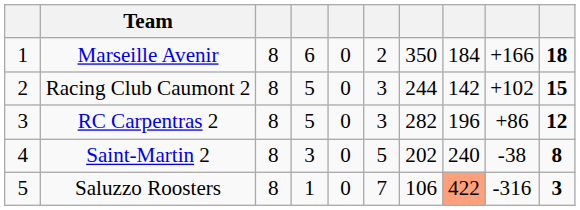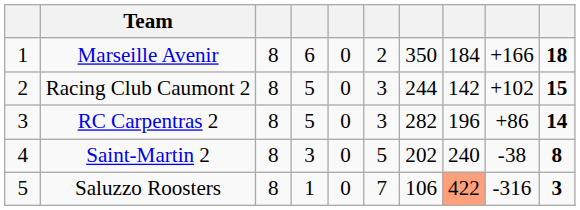 <table class="wikitable" style="text-align:center;">
 <tr>
 <th width="20"></th>
 <th>Team</th>
 <th width="20"></th>
 <th width="20"></th>
 <th width="20"></th>
 <th width="20"></th>
 <th width="25"></th>
 <th width="25"></th>
 <th width="30"></th>
 <th width="20"></th>
 </tr>
 <tr>
 <td>1</td>
 <td><a href='#'>Marseille Avenir</a></td>
 <td>8</td>
 <td>6</td>
 <td>0</td>
 <td>2</td>
 <td>350</td>
 <td>184</td>
 <td>+166</td>
 <td><strong>18</strong></td>
 </tr>
 <tr>
 <td>2</td>
 <td>Racing Club Caumont 2</td>
 <td>8</td>
 <td>5</td>
 <td>0</td>
 <td>3</td>
 <td>244</td>
 <td>142</td>
 <td>+102</td>
 <td><strong>15</strong></td>
 </tr>
 <tr>
 <td>3</td>
 <td><a href='#'>RC Carpentras</a> 2</td>
 <td>8</td>
 <td>5</td>
 <td>0</td>
 <td>3</td>
 <td>282</td>
 <td>196</td>
 <td>+86</td>
-<td><strong>12</strong></td>
+<td><strong>14</strong></td>
 </tr>
 <tr>
 <td>4</td>
 <td><a href='#'>Saint-Martin</a> 2</td>
 <td>8</td>
 <td>3</td>
 <td>0</td>
 <td>5</td>
 <td>202</td>
 <td>240</td>
 <td>-38</td>
 <td><strong>8</strong></td>
 </tr>
 <tr>
 <td>5</td>
 <td>Saluzzo Roosters</td>
 <td>8</td>
 <td>1</td>
 <td>0</td>
 <td>7</td>
 <td>106</td>
 <td style="background: lightsalmon;">422</td>
 <td>-316</td>
 <td><strong>3</strong></td>
 </tr>
 </table>
